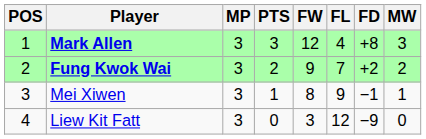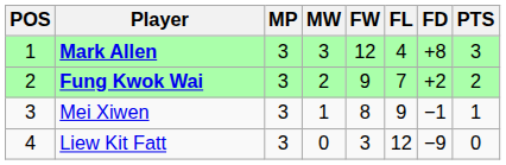 <table class="wikitable" style="text-align: center;">
 <tr>
 <th width=20>POS</th>
 <th width=165>Player</th>
 <th width=20>MP</th>
-<th width=20>PTS</th>
+<th width=20>MW</th>
 <th width=20>FW</th>
 <th width=20>FL</th>
 <th width=20>FD</th>
-<th width=20>MW</th>
+<th width=20>PTS</th>
 </tr>
 <tr style="background:#aaffaa;">
 <td>1</td>
 <td style="text-align:left;"> <strong><a href='#'>Mark Allen</a></strong></td>
 <td>3</td>
 <td>3</td>
 <td>12</td>
 <td>4</td>
 <td>+8</td>
 <td>3</td>
 </tr>
 <tr style="background:#aaffaa;">
 <td>2</td>
 <td style="text-align:left;"> <strong><a href='#'>Fung Kwok Wai</a></strong></td>
 <td>3</td>
 <td>2</td>
 <td>9</td>
 <td>7</td>
 <td>+2</td>
 <td>2</td>
 </tr>
 <tr>
 <td>3</td>
 <td style="text-align:left;"> <a href='#'>Mei Xiwen</a></td>
 <td>3</td>
 <td>1</td>
 <td>8</td>
 <td>9</td>
 <td>−1</td>
 <td>1</td>
 </tr>
 <tr>
 <td>4</td>
 <td style="text-align:left;"> <a href='#'>Liew Kit Fatt</a></td>
 <td>3</td>
 <td>0</td>
 <td>3</td>
 <td>12</td>
 <td>−9</td>
 <td>0</td>
 </tr>
 </table>
